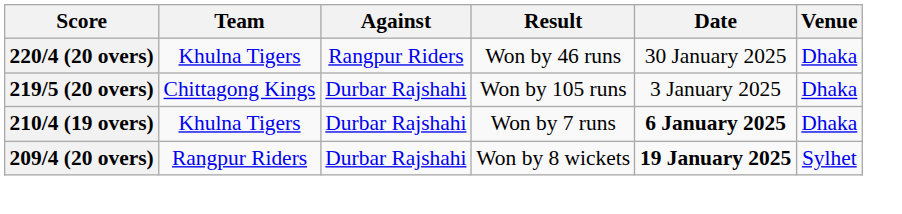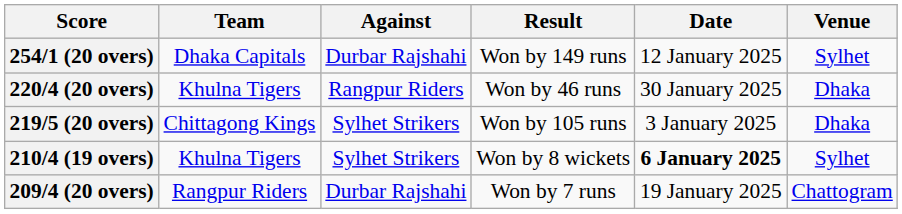 <table class="wikitable" style="text-align:center;">
 <tr>
 <th>Score</th>
 <th>Team</th>
 <th>Against</th>
 <th>Result</th>
 <th>Date</th>
 <th>Venue</th>
+</tr>
+<tr>
+<th>254/1 (20 overs)</th>
+<td><a href='#'>Dhaka Capitals</a></td>
+<td><a href='#'>Durbar Rajshahi</a></td>
+<td>Won by 149 runs</td>
+<td>12 January 2025</td>
+<td><a href='#'>Sylhet</a></td>
 </tr>
 <tr>
 <th>220/4 (20 overs)</th>
 <td><a href='#'>Khulna Tigers</a></td>
 <td><a href='#'>Rangpur Riders</a></td>
 <td>Won by 46 runs</td>
 <td>30 January 2025</td>
 <td><a href='#'>Dhaka</a></td>
 </tr>
 <tr>
 <th>219/5 (20 overs)</th>
 <td><a href='#'>Chittagong Kings</a></td>
-<td><a href='#'>Durbar Rajshahi</a></td>
+<td><a href='#'>Sylhet Strikers</a></td>
 <td>Won by 105 runs</td>
 <td>3 January 2025</td>
 <td><a href='#'>Dhaka</a></td>
 </tr>
 <tr>
 <th>210/4 (19 overs)</th>
 <td><a href='#'>Khulna Tigers</a></td>
-<td><a href='#'>Durbar Rajshahi</a></td>
-<td>Won by 7 runs</td>
+<td><a href='#'>Sylhet Strikers</a></td>
+<td>Won by 8 wickets</td>
 <td><strong>6 January 2025</strong></td>
-<td><a href='#'>Dhaka</a></td>
+<td><a href='#'>Sylhet</a></td>
 </tr>
 <tr>
 <th>209/4 (20 overs)</th>
 <td><a href='#'>Rangpur Riders</a></td>
 <td><a href='#'>Durbar Rajshahi</a></td>
-<td>Won by 8 wickets</td>
-<td><strong>19 January 2025</strong></td>
-<td><a href='#'>Sylhet</a></td>
+<td>Won by 7 runs</td>
+<td>19 January 2025</td>
+<td><a href='#'>Chattogram</a></td>
 </tr>
 </table>
